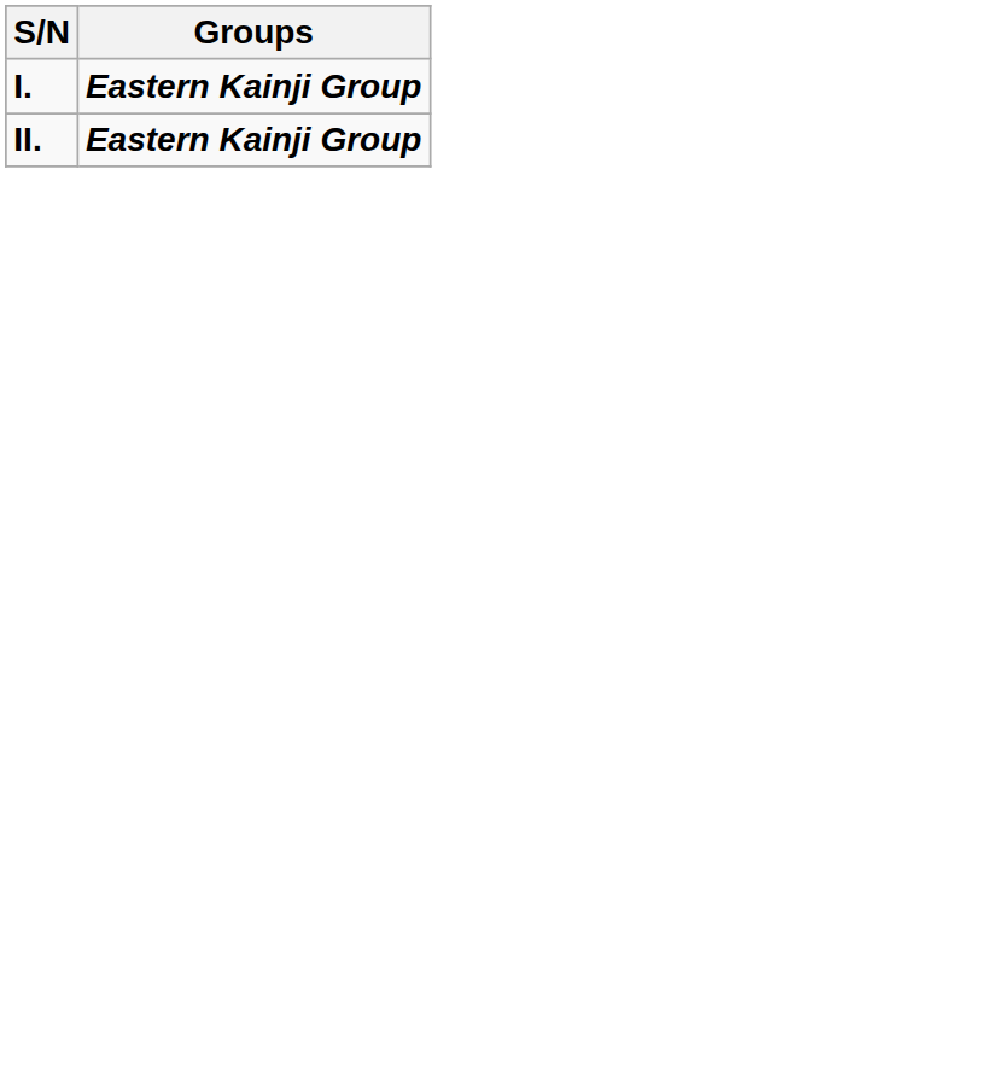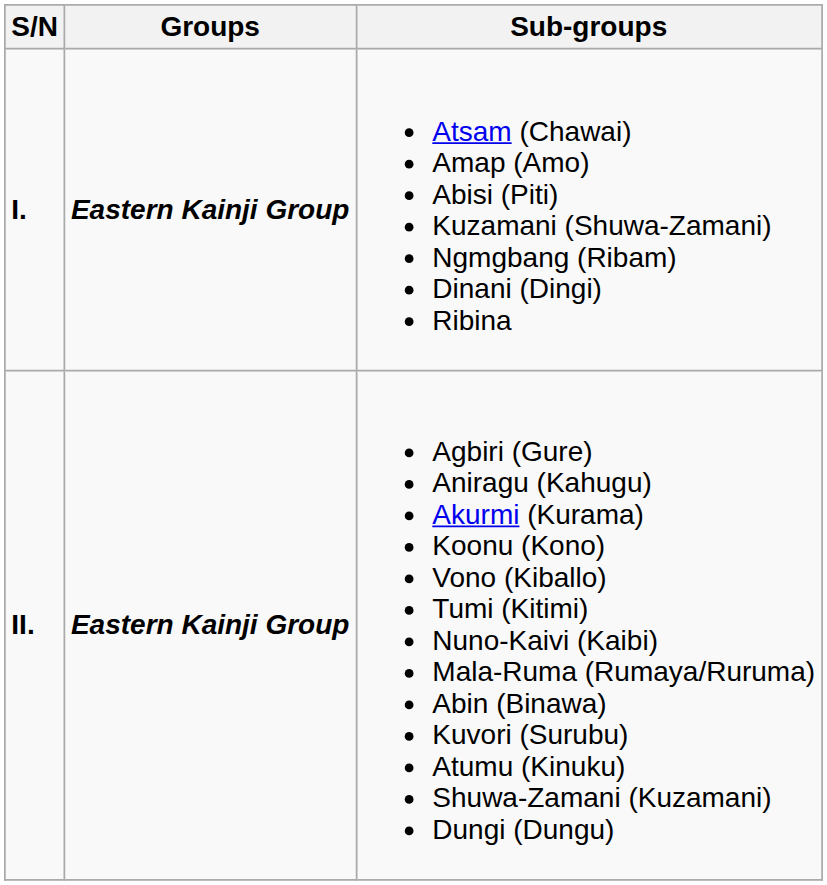 <table class="wikitable sortable mw-collapsible">
 <tr>
 <th>S/N</th>
 <th>Groups</th>
+<th>Sub-groups</th>
 </tr>
 <tr>
 <td><strong>I.</strong></td>
 <td><strong><em>Eastern Kainji Group</em></strong></td>
+<td><br><ul><li><a href='#'>Atsam</a> (Chawai)</li><li>Amap (Amo)</li><li>Abisi (Piti)</li><li>Kuzamani (Shuwa-Zamani)</li><li>Ngmgbang (Ribam)</li><li>Dinani (Dingi)</li><li>Ribina</li></ul></td>
 </tr>
 <tr>
 <td><strong>II.</strong></td>
 <td><strong><em>Eastern Kainji Group</em></strong></td>
+<td><br><ul><li>Agbiri (Gure)</li><li>Aniragu (Kahugu)</li><li><a href='#'>Akurmi</a> (Kurama)</li><li>Koonu (Kono)</li><li>Vono (Kiballo)</li><li>Tumi (Kitimi)</li><li>Nuno-Kaivi (Kaibi)</li><li>Mala-Ruma (Rumaya/Ruruma)</li><li>Abin (Binawa)</li><li>Kuvori (Surubu)</li><li>Atumu (Kinuku)</li><li>Shuwa-Zamani (Kuzamani)</li><li>Dungi (Dungu)</li></ul></td>
 </tr>
 </table>
